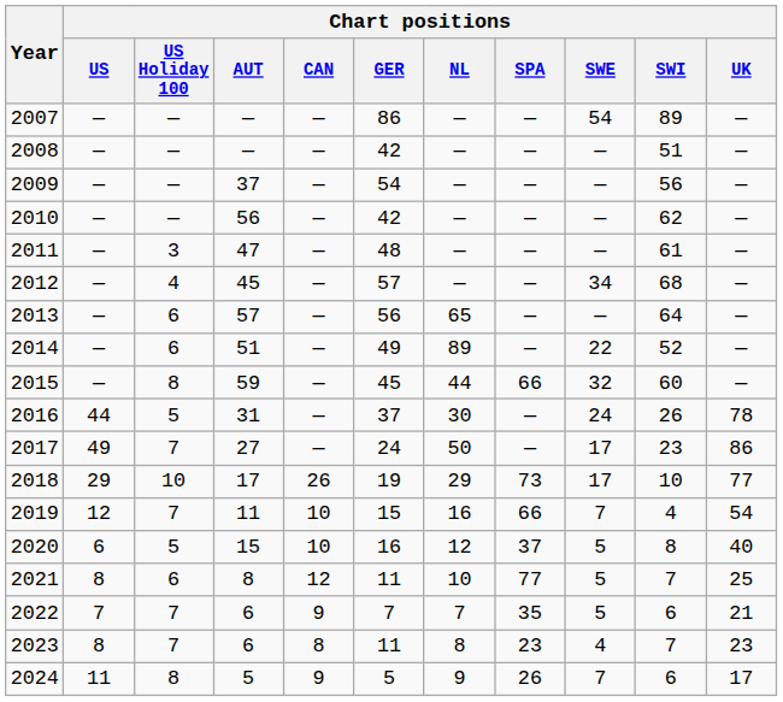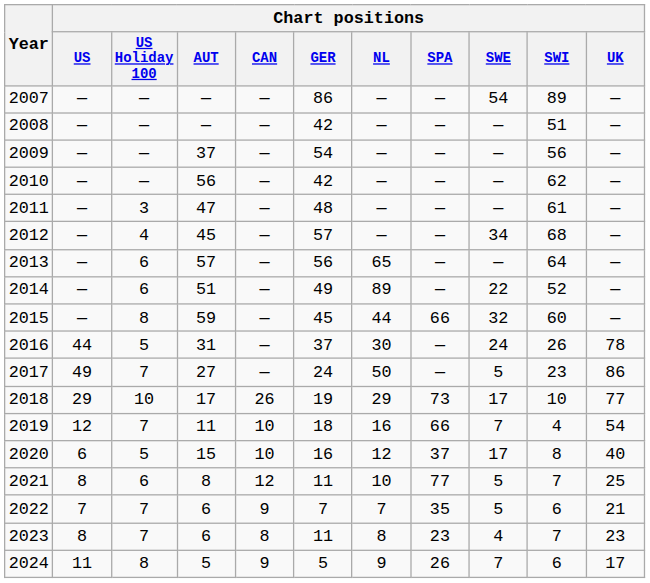 <table class="wikitable" style="text-align:center;">
 <tr>
 <th rowspan="2">Year</th>
 <th colspan="17">Chart positions</th>
 </tr>
 <tr style="font-size:smaller;">
 <th style="width:40px;"><a href='#'>US</a><br></th>
 <th style="width:40px;"><a href='#'>US Holiday 100</a><br></th>
 <th style="width:40px;"><a href='#'>AUT</a><br></th>
 <th style="width:40px;"><a href='#'>CAN</a><br></th>
 <th style="width:40px;"><a href='#'>GER</a><br></th>
 <th style="width:40px;"><a href='#'>NL</a><br></th>
 <th style="width:40px;"><a href='#'>SPA</a><br></th>
 <th style="width:40px;"><a href='#'>SWE</a><br></th>
 <th style="width:40px;"><a href='#'>SWI</a><br></th>
 <th style="width:40px;"><a href='#'>UK</a><br></th>
 </tr>
 <tr>
 <td>2007</td>
 <td>—</td>
 <td>—</td>
 <td>—</td>
 <td>—</td>
 <td>86</td>
 <td>—</td>
 <td>—</td>
 <td>54</td>
 <td>89</td>
 <td>—</td>
 </tr>
 <tr>
 <td>2008</td>
 <td>—</td>
 <td>—</td>
 <td>—</td>
 <td>—</td>
 <td>42</td>
 <td>—</td>
 <td>—</td>
 <td>—</td>
 <td>51</td>
 <td>—</td>
 </tr>
 <tr>
 <td>2009</td>
 <td>—</td>
 <td>—</td>
 <td>37</td>
 <td>—</td>
 <td>54</td>
 <td>—</td>
 <td>—</td>
 <td>—</td>
 <td>56</td>
 <td>—</td>
 </tr>
 <tr>
 <td>2010</td>
 <td>—</td>
 <td>—</td>
 <td>56</td>
 <td>—</td>
 <td>42</td>
 <td>—</td>
 <td>—</td>
 <td>—</td>
 <td>62</td>
 <td>—</td>
 </tr>
 <tr>
 <td>2011</td>
 <td>—</td>
 <td>3</td>
 <td>47</td>
 <td>—</td>
 <td>48</td>
 <td>—</td>
 <td>—</td>
 <td>—</td>
 <td>61</td>
 <td>—</td>
 </tr>
 <tr>
 <td>2012</td>
 <td>—</td>
 <td>4</td>
 <td>45</td>
 <td>—</td>
 <td>57</td>
 <td>—</td>
 <td>—</td>
 <td>34</td>
 <td>68</td>
 <td>—</td>
 </tr>
 <tr>
 <td>2013</td>
 <td>—</td>
 <td>6</td>
 <td>57</td>
 <td>—</td>
 <td>56</td>
 <td>65</td>
 <td>—</td>
 <td>—</td>
 <td>64</td>
 <td>—</td>
 </tr>
 <tr>
 <td>2014</td>
 <td>—</td>
 <td>6</td>
 <td>51</td>
 <td>—</td>
 <td>49</td>
 <td>89</td>
 <td>—</td>
 <td>22</td>
 <td>52</td>
 <td>—</td>
 </tr>
 <tr>
 <td>2015</td>
 <td>—</td>
 <td>8</td>
 <td>59</td>
 <td>—</td>
 <td>45</td>
 <td>44</td>
 <td>66</td>
 <td>32</td>
 <td>60</td>
 <td>—</td>
 </tr>
 <tr>
 <td>2016</td>
 <td>44</td>
 <td>5</td>
 <td>31</td>
 <td>—</td>
 <td>37</td>
 <td>30</td>
 <td>—</td>
 <td>24</td>
 <td>26</td>
 <td>78</td>
 </tr>
 <tr>
 <td>2017</td>
 <td>49</td>
 <td>7</td>
 <td>27</td>
 <td>—</td>
 <td>24</td>
 <td>50</td>
 <td>—</td>
-<td>17</td>
+<td>5</td>
 <td>23</td>
 <td>86</td>
 </tr>
 <tr>
 <td>2018</td>
 <td>29</td>
 <td>10</td>
 <td>17</td>
 <td>26</td>
 <td>19</td>
 <td>29</td>
 <td>73</td>
 <td>17</td>
 <td>10</td>
 <td>77</td>
 </tr>
 <tr>
 <td>2019</td>
 <td>12</td>
 <td>7</td>
 <td>11</td>
 <td>10</td>
-<td>15</td>
+<td>18</td>
 <td>16</td>
 <td>66</td>
 <td>7</td>
 <td>4</td>
 <td>54</td>
 </tr>
 <tr>
 <td>2020</td>
 <td>6</td>
 <td>5</td>
 <td>15</td>
 <td>10</td>
 <td>16</td>
 <td>12</td>
 <td>37</td>
-<td>5</td>
+<td>17</td>
 <td>8</td>
 <td>40</td>
 </tr>
 <tr>
 <td>2021</td>
 <td>8</td>
 <td>6</td>
 <td>8</td>
 <td>12</td>
 <td>11</td>
 <td>10</td>
 <td>77</td>
 <td>5</td>
 <td>7</td>
 <td>25</td>
 </tr>
 <tr>
 <td>2022</td>
 <td>7</td>
 <td>7</td>
 <td>6</td>
 <td>9</td>
 <td>7</td>
 <td>7</td>
 <td>35</td>
 <td>5</td>
 <td>6</td>
 <td>21</td>
 </tr>
 <tr>
 <td>2023</td>
 <td>8</td>
 <td>7</td>
 <td>6</td>
 <td>8</td>
 <td>11</td>
 <td>8</td>
 <td>23</td>
 <td>4</td>
 <td>7</td>
 <td>23</td>
 </tr>
 <tr>
 <td>2024</td>
 <td>11</td>
 <td>8</td>
 <td>5</td>
 <td>9</td>
 <td>5</td>
 <td>9</td>
 <td>26</td>
 <td>7</td>
 <td>6</td>
 <td>17</td>
 </tr>
 </table>
